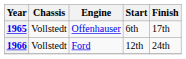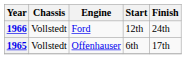 <table class="wikitable" style="font-size: 95%;">
 <tr>
 <th>Year</th>
 <th>Chassis</th>
 <th>Engine</th>
 <th>Start</th>
 <th>Finish</th>
 </tr>
 <tr>
+<th><a href='#'>1966</a></th>
+<td>Vollstedt</td>
+<td><a href='#'>Ford</a></td>
+<td>12th</td>
+<td>24th</td>
+</tr>
+<tr>
 <th><a href='#'>1965</a></th>
 <td>Vollstedt</td>
 <td><a href='#'>Offenhauser</a></td>
 <td>6th</td>
 <td>17th</td>
 </tr>
 <tr>
-<th><a href='#'>1966</a></th>
-<td>Vollstedt</td>
-<td><a href='#'>Ford</a></td>
-<td>12th</td>
-<td>24th</td>
-</tr>
-<tr>
 </tr>
 </table>
